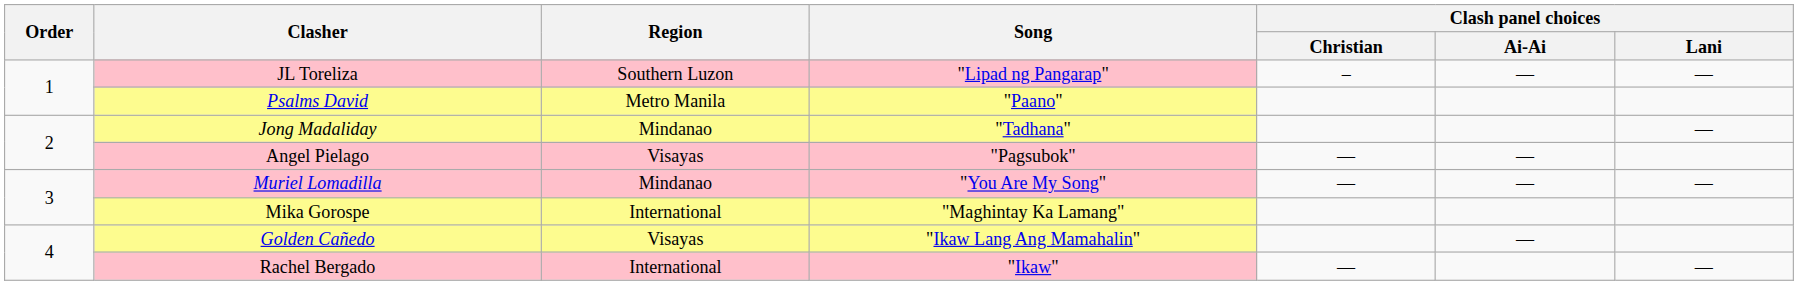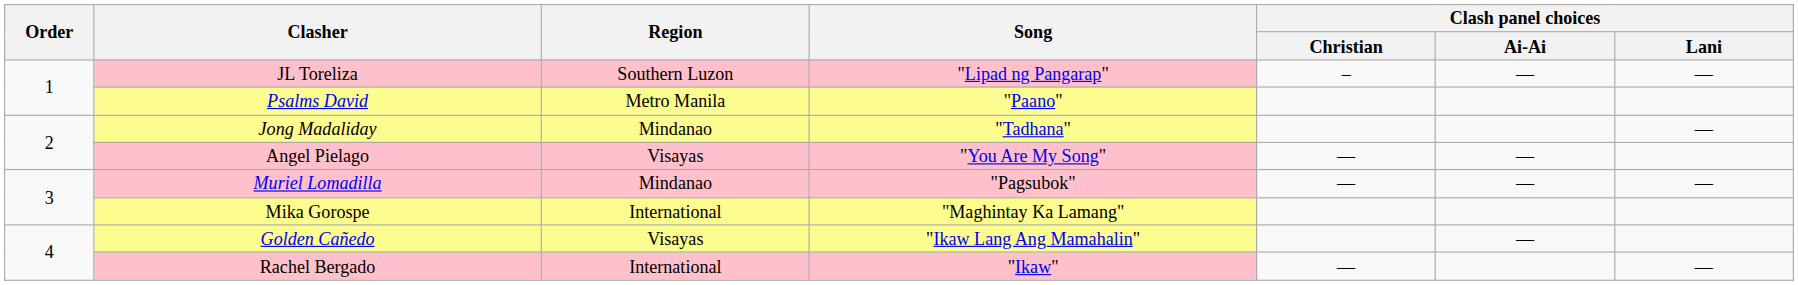 <table class="wikitable" style="text-align:center; line-height:17px; width:100%;">
 <tr>
 <th rowspan="2" width="5%">Order</th>
 <th rowspan="2" width="25%">Clasher</th>
 <th rowspan="2">Region</th>
 <th rowspan="2" width="25%">Song</th>
 <th colspan="3" width="30%">Clash panel choices</th>
 </tr>
 <tr>
 <th width="10%">Christian</th>
 <th width="10%">Ai-Ai</th>
 <th width="10%">Lani</th>
 </tr>
 <tr>
 <td rowspan="2">1</td>
 <td style="background:pink;">JL Toreliza</td>
 <td style="background:pink;">Southern Luzon</td>
 <td style="background:pink;">"<a href='#'>Lipad ng Pangarap</a>"</td>
 <td>–</td>
 <td>—</td>
 <td>—</td>
 </tr>
 <tr>
 <td style="background:#fdfc8f;"><em><a href='#'>Psalms David</a></em></td>
 <td style="background:#fdfc8f;">Metro Manila</td>
 <td style="background:#fdfc8f;">"<a href='#'>Paano</a>"</td>
 <td><strong></strong></td>
 <td><strong></strong></td>
 <td><strong></strong></td>
 </tr>
 <tr>
 <td rowspan="2">2</td>
 <td style="background:#fdfc8f;"><em>Jong Madaliday</em></td>
 <td style="background:#fdfc8f;">Mindanao</td>
 <td style="background:#fdfc8f;">"<a href='#'>Tadhana</a>"</td>
 <td><strong></strong></td>
 <td><strong></strong></td>
 <td>—</td>
 </tr>
 <tr>
 <td style="background:pink;">Angel Pielago</td>
 <td style="background:pink;">Visayas</td>
-<td style="background:pink;">"Pagsubok"</td>
+<td style="background:pink;">"<a href='#'>You Are My Song</a>"</td>
 <td>—</td>
 <td>—</td>
 <td><strong></strong></td>
 </tr>
 <tr>
 <td rowspan="2">3</td>
 <td style="background:pink;"><em><a href='#'>Muriel Lomadilla</a></em></td>
 <td style="background:pink;">Mindanao</td>
-<td style="background:pink;">"<a href='#'>You Are My Song</a>"</td>
+<td style="background:pink;">"Pagsubok"</td>
 <td>—</td>
 <td>—</td>
 <td>—</td>
 </tr>
 <tr>
 <td style="background:#fdfc8f;">Mika Gorospe</td>
 <td style="background:#fdfc8f;">International</td>
 <td style="background:#fdfc8f;">"Maghintay Ka Lamang"</td>
 <td><strong></strong></td>
 <td><strong></strong></td>
 <td><strong></strong></td>
 </tr>
 <tr>
 <td rowspan="2">4</td>
 <td style="background:#fdfc8f;"><em><a href='#'>Golden Cañedo</a></em></td>
 <td style="background:#fdfc8f;">Visayas</td>
 <td style="background:#fdfc8f;">"<a href='#'>Ikaw Lang Ang Mamahalin</a>"</td>
 <td><strong></strong></td>
 <td>—</td>
 <td><strong></strong></td>
 </tr>
 <tr>
 <td style="background:pink;">Rachel Bergado</td>
 <td style="background:pink;">International</td>
 <td style="background:pink;">"<a href='#'>Ikaw</a>"</td>
 <td>—</td>
 <td><strong></strong></td>
 <td>—</td>
 </tr>
 </table>
